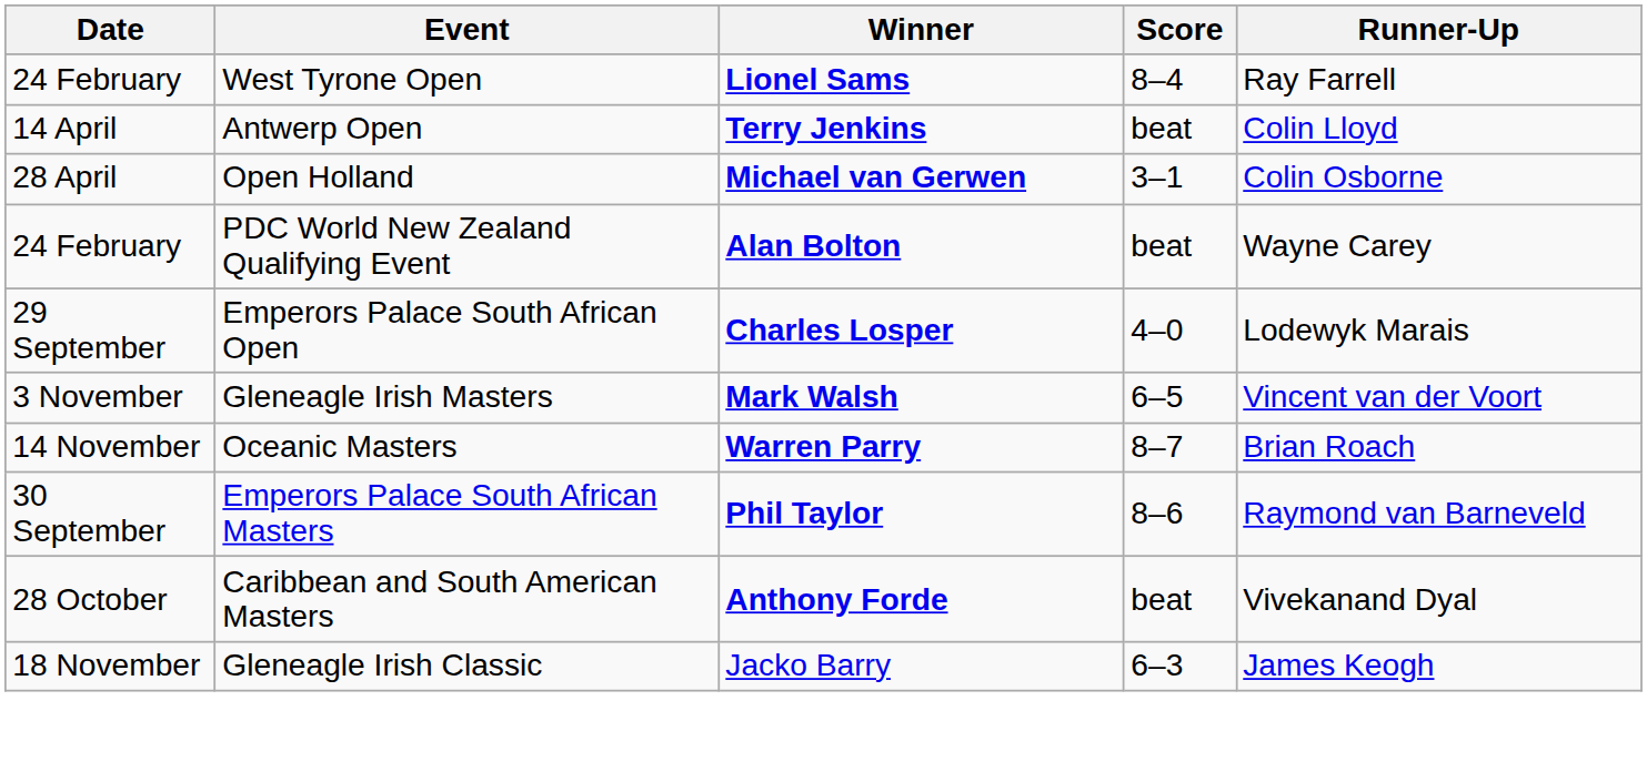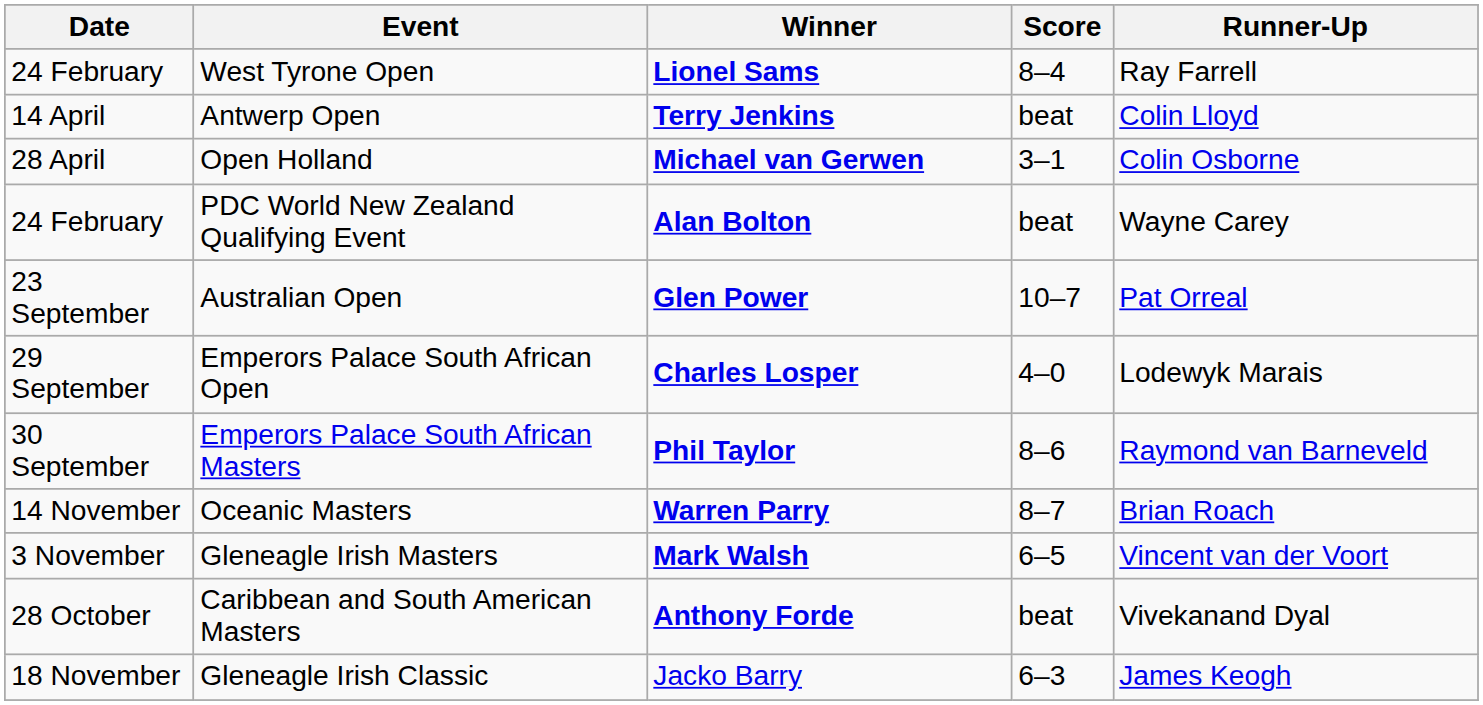 <table class=wikitable style="text-align:left" style="font-size:85%;">
 <tr>
 <th width=100>Date</th>
 <th width=250>Event</th>
 <th width=200>Winner</th>
 <th width=50>Score</th>
 <th width=200>Runner-Up</th>
 </tr>
 <tr>
 <td>24 February</td>
 <td>West Tyrone Open</td>
 <td> <strong><a href='#'>Lionel Sams</a></strong></td>
 <td>8–4</td>
 <td> Ray Farrell</td>
 </tr>
 <tr>
 <td>14 April</td>
 <td>Antwerp Open</td>
 <td> <strong><a href='#'>Terry Jenkins</a></strong></td>
 <td>beat</td>
 <td> <a href='#'>Colin Lloyd</a></td>
 </tr>
 <tr>
 <td>28 April</td>
 <td>Open Holland</td>
 <td> <strong><a href='#'>Michael van Gerwen</a></strong></td>
 <td>3–1</td>
 <td> <a href='#'>Colin Osborne</a></td>
 </tr>
 <tr>
 <td>24 February</td>
 <td>PDC World New Zealand Qualifying Event</td>
 <td> <strong><a href='#'>Alan Bolton</a></strong></td>
 <td>beat</td>
 <td> Wayne Carey</td>
 </tr>
 <tr>
+<td>23 September</td>
+<td>Australian Open</td>
+<td> <strong><a href='#'>Glen Power</a></strong></td>
+<td>10–7</td>
+<td> <a href='#'>Pat Orreal</a></td>
+</tr>
+<tr>
 <td>29 September</td>
 <td>Emperors Palace South African Open</td>
 <td> <strong><a href='#'>Charles Losper</a></strong></td>
 <td>4–0</td>
 <td> Lodewyk Marais</td>
 </tr>
 <tr>
-<td>3 November</td>
-<td>Gleneagle Irish Masters</td>
-<td> <strong><a href='#'>Mark Walsh</a></strong></td>
-<td>6–5</td>
-<td> <a href='#'>Vincent van der Voort</a></td>
+<td>30 September</td>
+<td><a href='#'>Emperors Palace South African Masters</a></td>
+<td> <strong><a href='#'>Phil Taylor</a></strong></td>
+<td>8–6</td>
+<td> <a href='#'>Raymond van Barneveld</a></td>
 </tr>
 <tr>
 <td>14 November</td>
 <td>Oceanic Masters</td>
 <td> <strong><a href='#'>Warren Parry</a></strong></td>
 <td>8–7</td>
 <td> <a href='#'>Brian Roach</a></td>
 </tr>
 <tr>
-<td>30 September</td>
-<td><a href='#'>Emperors Palace South African Masters</a></td>
-<td> <strong><a href='#'>Phil Taylor</a></strong></td>
-<td>8–6</td>
-<td> <a href='#'>Raymond van Barneveld</a></td>
+<td>3 November</td>
+<td>Gleneagle Irish Masters</td>
+<td> <strong><a href='#'>Mark Walsh</a></strong></td>
+<td>6–5</td>
+<td> <a href='#'>Vincent van der Voort</a></td>
 </tr>
 <tr>
 <td>28 October</td>
 <td>Caribbean and South American Masters</td>
 <td> <strong><a href='#'>Anthony Forde</a></strong></td>
 <td>beat</td>
 <td> Vivekanand Dyal</td>
 </tr>
 <tr>
 <td>18 November</td>
 <td>Gleneagle Irish Classic</td>
 <td> <a href='#'>Jacko Barry</a></td>
 <td>6–3</td>
 <td> <a href='#'>James Keogh</a></td>
 </tr>
 </table>
